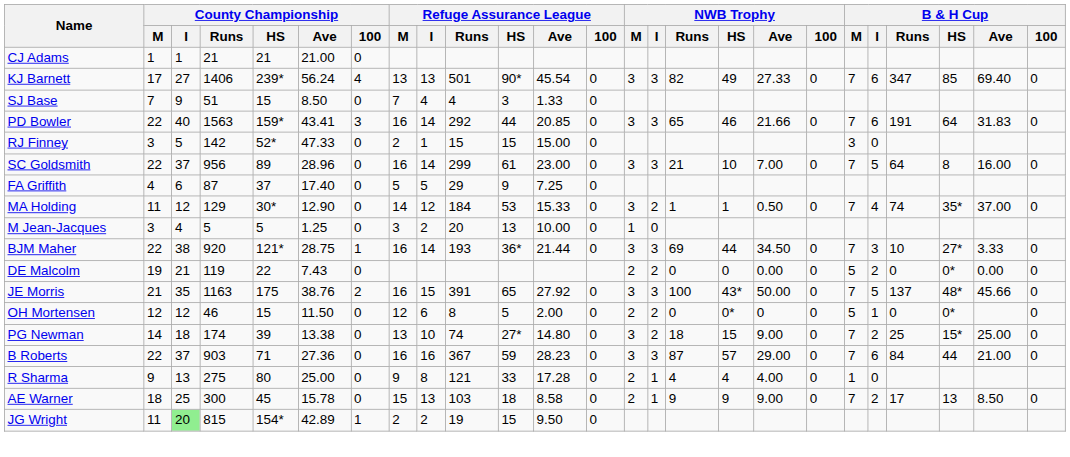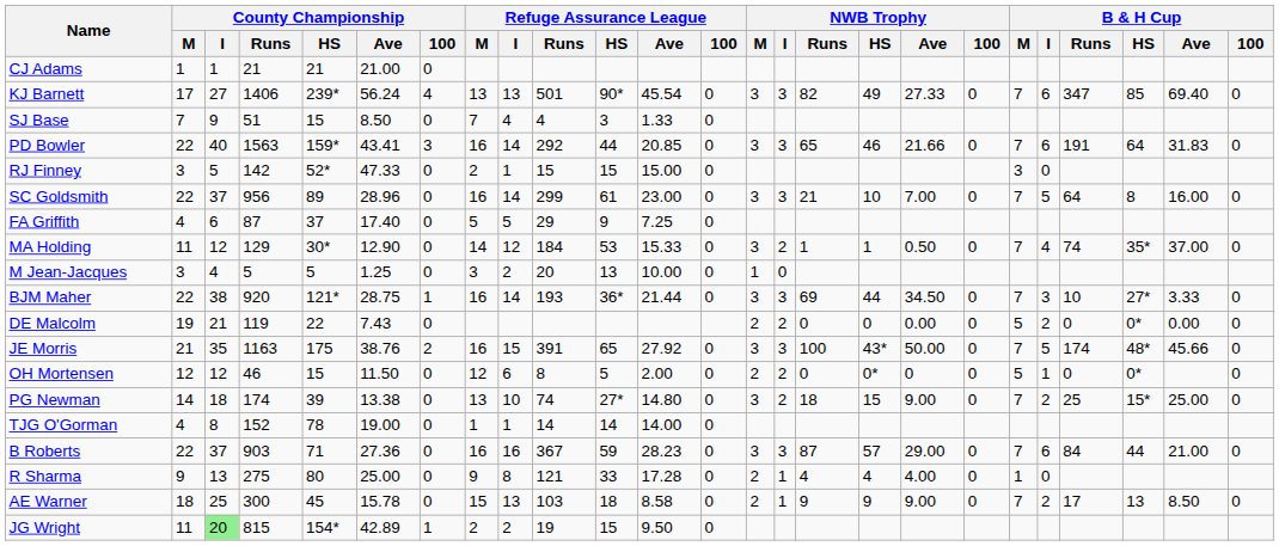 <table class="wikitable " width="100%">
 <tr bgcolor="#efefef">
 <th rowspan=2>Name</th>
 <th colspan=6><a href='#'>County Championship</a></th>
 <th colspan=6><a href='#'>Refuge Assurance League</a></th>
 <th colspan=6><a href='#'>NWB Trophy</a></th>
 <th colspan=6><a href='#'>B & H Cup</a></th>
 </tr>
 <tr>
 <th>M</th>
 <th>I</th>
 <th>Runs</th>
 <th>HS</th>
 <th>Ave</th>
 <th>100</th>
 <th>M</th>
 <th>I</th>
 <th>Runs</th>
 <th>HS</th>
 <th>Ave</th>
 <th>100</th>
 <th>M</th>
 <th>I</th>
 <th>Runs</th>
 <th>HS</th>
 <th>Ave</th>
 <th>100</th>
 <th>M</th>
 <th>I</th>
 <th>Runs</th>
 <th>HS</th>
 <th>Ave</th>
 <th>100</th>
 </tr>
 <tr>
 <td><a href='#'>CJ Adams</a></td>
 <td>1</td>
 <td>1</td>
 <td>21</td>
 <td>21</td>
 <td>21.00</td>
 <td>0</td>
 <td></td>
 <td></td>
 <td></td>
 <td></td>
 <td></td>
 <td></td>
 <td></td>
 <td></td>
 <td></td>
 <td></td>
 <td></td>
 <td></td>
 <td></td>
 <td></td>
 <td></td>
 <td></td>
 <td></td>
 <td></td>
 </tr>
 <tr>
 <td><a href='#'>KJ Barnett</a></td>
 <td>17</td>
 <td>27</td>
 <td>1406</td>
 <td>239*</td>
 <td>56.24</td>
 <td>4</td>
 <td>13</td>
 <td>13</td>
 <td>501</td>
 <td>90*</td>
 <td>45.54</td>
 <td>0</td>
 <td>3</td>
 <td>3</td>
 <td>82</td>
 <td>49</td>
 <td>27.33</td>
 <td>0</td>
 <td>7</td>
 <td>6</td>
 <td>347</td>
 <td>85</td>
 <td>69.40</td>
 <td>0</td>
 </tr>
 <tr>
 <td><a href='#'>SJ Base</a></td>
 <td>7</td>
 <td>9</td>
 <td>51</td>
 <td>15</td>
 <td>8.50</td>
 <td>0</td>
 <td>7</td>
 <td>4</td>
 <td>4</td>
 <td>3</td>
 <td>1.33</td>
 <td>0</td>
 <td></td>
 <td></td>
 <td></td>
 <td></td>
 <td></td>
 <td></td>
 <td></td>
 <td></td>
 <td></td>
 <td></td>
 <td></td>
 <td></td>
 </tr>
 <tr>
 <td><a href='#'>PD Bowler</a></td>
 <td>22</td>
 <td>40</td>
 <td>1563</td>
 <td>159*</td>
 <td>43.41</td>
 <td>3</td>
 <td>16</td>
 <td>14</td>
 <td>292</td>
 <td>44</td>
 <td>20.85</td>
 <td>0</td>
 <td>3</td>
 <td>3</td>
 <td>65</td>
 <td>46</td>
 <td>21.66</td>
 <td>0</td>
 <td>7</td>
 <td>6</td>
 <td>191</td>
 <td>64</td>
 <td>31.83</td>
 <td>0</td>
 </tr>
 <tr>
 <td><a href='#'>RJ Finney</a></td>
 <td>3</td>
 <td>5</td>
 <td>142</td>
 <td>52*</td>
 <td>47.33</td>
 <td>0</td>
 <td>2</td>
 <td>1</td>
 <td>15</td>
 <td>15</td>
 <td>15.00</td>
 <td>0</td>
 <td></td>
 <td></td>
 <td></td>
 <td></td>
 <td></td>
 <td></td>
 <td>3</td>
 <td>0</td>
 <td></td>
 <td></td>
 <td></td>
 <td></td>
 </tr>
 <tr>
 <td><a href='#'>SC Goldsmith</a></td>
 <td>22</td>
 <td>37</td>
 <td>956</td>
 <td>89</td>
 <td>28.96</td>
 <td>0</td>
 <td>16</td>
 <td>14</td>
 <td>299</td>
 <td>61</td>
 <td>23.00</td>
 <td>0</td>
 <td>3</td>
 <td>3</td>
 <td>21</td>
 <td>10</td>
 <td>7.00</td>
 <td>0</td>
 <td>7</td>
 <td>5</td>
 <td>64</td>
 <td>8</td>
 <td>16.00</td>
 <td>0</td>
 </tr>
 <tr>
 <td><a href='#'>FA Griffith</a></td>
 <td>4</td>
 <td>6</td>
 <td>87</td>
 <td>37</td>
 <td>17.40</td>
 <td>0</td>
 <td>5</td>
 <td>5</td>
 <td>29</td>
 <td>9</td>
 <td>7.25</td>
 <td>0</td>
 <td></td>
 <td></td>
 <td></td>
 <td></td>
 <td></td>
 <td></td>
 <td></td>
 <td></td>
 <td></td>
 <td></td>
 <td></td>
 <td></td>
 </tr>
 <tr>
 <td><a href='#'>MA Holding</a></td>
 <td>11</td>
 <td>12</td>
 <td>129</td>
 <td>30*</td>
 <td>12.90</td>
 <td>0</td>
 <td>14</td>
 <td>12</td>
 <td>184</td>
 <td>53</td>
 <td>15.33</td>
 <td>0</td>
 <td>3</td>
 <td>2</td>
 <td>1</td>
 <td>1</td>
 <td>0.50</td>
 <td>0</td>
 <td>7</td>
 <td>4</td>
 <td>74</td>
 <td>35*</td>
 <td>37.00</td>
 <td>0</td>
 </tr>
 <tr>
 <td><a href='#'>M Jean-Jacques</a></td>
 <td>3</td>
 <td>4</td>
 <td>5</td>
 <td>5</td>
 <td>1.25</td>
 <td>0</td>
 <td>3</td>
 <td>2</td>
 <td>20</td>
 <td>13</td>
 <td>10.00</td>
 <td>0</td>
 <td>1</td>
 <td>0</td>
 <td></td>
 <td></td>
 <td></td>
 <td></td>
 <td></td>
 <td></td>
 <td></td>
 <td></td>
 <td></td>
 <td></td>
 </tr>
 <tr>
 <td><a href='#'>BJM Maher</a></td>
 <td>22</td>
 <td>38</td>
 <td>920</td>
 <td>121*</td>
 <td>28.75</td>
 <td>1</td>
 <td>16</td>
 <td>14</td>
 <td>193</td>
 <td>36*</td>
 <td>21.44</td>
 <td>0</td>
 <td>3</td>
 <td>3</td>
 <td>69</td>
 <td>44</td>
 <td>34.50</td>
 <td>0</td>
 <td>7</td>
 <td>3</td>
 <td>10</td>
 <td>27*</td>
 <td>3.33</td>
 <td>0</td>
 </tr>
 <tr>
 <td><a href='#'>DE Malcolm</a></td>
 <td>19</td>
 <td>21</td>
 <td>119</td>
 <td>22</td>
 <td>7.43</td>
 <td>0</td>
 <td></td>
 <td></td>
 <td></td>
 <td></td>
 <td></td>
 <td></td>
 <td>2</td>
 <td>2</td>
 <td>0</td>
 <td>0</td>
 <td>0.00</td>
 <td>0</td>
 <td>5</td>
 <td>2</td>
 <td>0</td>
 <td>0*</td>
 <td>0.00</td>
 <td>0</td>
 </tr>
 <tr>
 <td><a href='#'>JE Morris</a></td>
 <td>21</td>
 <td>35</td>
 <td>1163</td>
 <td>175</td>
 <td>38.76</td>
 <td>2</td>
 <td>16</td>
 <td>15</td>
 <td>391</td>
 <td>65</td>
 <td>27.92</td>
 <td>0</td>
 <td>3</td>
 <td>3</td>
 <td>100</td>
 <td>43*</td>
 <td>50.00</td>
 <td>0</td>
 <td>7</td>
 <td>5</td>
-<td>137</td>
+<td>174</td>
 <td>48*</td>
 <td>45.66</td>
 <td>0</td>
 </tr>
 <tr>
 <td><a href='#'>OH Mortensen</a></td>
 <td>12</td>
 <td>12</td>
 <td>46</td>
 <td>15</td>
 <td>11.50</td>
 <td>0</td>
 <td>12</td>
 <td>6</td>
 <td>8</td>
 <td>5</td>
 <td>2.00</td>
 <td>0</td>
 <td>2</td>
 <td>2</td>
 <td>0</td>
 <td>0*</td>
 <td>0</td>
 <td>0</td>
 <td>5</td>
 <td>1</td>
 <td>0</td>
 <td>0*</td>
 <td></td>
 <td>0</td>
 </tr>
 <tr>
 <td><a href='#'>PG Newman</a></td>
 <td>14</td>
 <td>18</td>
 <td>174</td>
 <td>39</td>
 <td>13.38</td>
 <td>0</td>
 <td>13</td>
 <td>10</td>
 <td>74</td>
 <td>27*</td>
 <td>14.80</td>
 <td>0</td>
 <td>3</td>
 <td>2</td>
 <td>18</td>
 <td>15</td>
 <td>9.00</td>
 <td>0</td>
 <td>7</td>
 <td>2</td>
 <td>25</td>
 <td>15*</td>
 <td>25.00</td>
 <td>0</td>
+</tr>
+<tr>
+<td><a href='#'>TJG O'Gorman</a></td>
+<td>4</td>
+<td>8</td>
+<td>152</td>
+<td>78</td>
+<td>19.00</td>
+<td>0</td>
+<td>1</td>
+<td>1</td>
+<td>14</td>
+<td>14</td>
+<td>14.00</td>
+<td>0</td>
+<td></td>
+<td></td>
+<td></td>
+<td></td>
+<td></td>
+<td></td>
+<td></td>
+<td></td>
+<td></td>
+<td></td>
+<td></td>
+<td></td>
 </tr>
 <tr>
 <td><a href='#'>B Roberts</a></td>
 <td>22</td>
 <td>37</td>
 <td>903</td>
 <td>71</td>
 <td>27.36</td>
 <td>0</td>
 <td>16</td>
 <td>16</td>
 <td>367</td>
 <td>59</td>
 <td>28.23</td>
 <td>0</td>
 <td>3</td>
 <td>3</td>
 <td>87</td>
 <td>57</td>
 <td>29.00</td>
 <td>0</td>
 <td>7</td>
 <td>6</td>
 <td>84</td>
 <td>44</td>
 <td>21.00</td>
 <td>0</td>
 </tr>
 <tr>
 <td><a href='#'>R Sharma</a></td>
 <td>9</td>
 <td>13</td>
 <td>275</td>
 <td>80</td>
 <td>25.00</td>
 <td>0</td>
 <td>9</td>
 <td>8</td>
 <td>121</td>
 <td>33</td>
 <td>17.28</td>
 <td>0</td>
 <td>2</td>
 <td>1</td>
 <td>4</td>
 <td>4</td>
 <td>4.00</td>
 <td>0</td>
 <td>1</td>
 <td>0</td>
 <td></td>
 <td></td>
 <td></td>
 <td></td>
 </tr>
 <tr>
 <td><a href='#'>AE Warner</a></td>
 <td>18</td>
 <td>25</td>
 <td>300</td>
 <td>45</td>
 <td>15.78</td>
 <td>0</td>
 <td>15</td>
 <td>13</td>
 <td>103</td>
 <td>18</td>
 <td>8.58</td>
 <td>0</td>
 <td>2</td>
 <td>1</td>
 <td>9</td>
 <td>9</td>
 <td>9.00</td>
 <td>0</td>
 <td>7</td>
 <td>2</td>
 <td>17</td>
 <td>13</td>
 <td>8.50</td>
 <td>0</td>
 </tr>
 <tr>
 <td><a href='#'>JG Wright</a></td>
 <td>11</td>
 <td style="background: lightgreen;">20</td>
 <td>815</td>
 <td>154*</td>
 <td>42.89</td>
 <td>1</td>
 <td>2</td>
 <td>2</td>
 <td>19</td>
 <td>15</td>
 <td>9.50</td>
 <td>0</td>
 <td></td>
 <td></td>
 <td></td>
 <td></td>
 <td></td>
 <td></td>
 <td></td>
 <td></td>
 <td></td>
 <td></td>
 <td></td>
 <td></td>
 </tr>
 </table>
